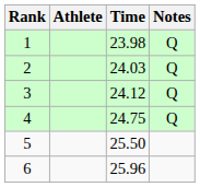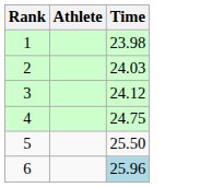 <table class="wikitable sortable" style="text-align:center">
 <tr>
 <th>Rank</th>
 <th>Athlete</th>
 <th>Time</th>
-<th>Notes</th>
 </tr>
 <tr bgcolor=ccffcc>
 <td>1</td>
 <td align=left></td>
 <td>23.98</td>
-<td>Q</td>
 </tr>
 <tr bgcolor=ccffcc>
 <td>2</td>
 <td align=left></td>
 <td>24.03</td>
-<td>Q</td>
 </tr>
 <tr bgcolor=ccffcc>
 <td>3</td>
 <td align=left></td>
 <td>24.12</td>
-<td>Q</td>
 </tr>
 <tr bgcolor=ccffcc>
 <td>4</td>
 <td align=left></td>
 <td>24.75</td>
-<td>Q</td>
 </tr>
 <tr>
 <td>5</td>
 <td align=left></td>
 <td>25.50</td>
-<td></td>
 </tr>
 <tr>
 <td>6</td>
 <td align=left></td>
-<td>25.96</td>
-<td></td>
+<td style="background: lightblue;">25.96</td>
 </tr>
 </table>
